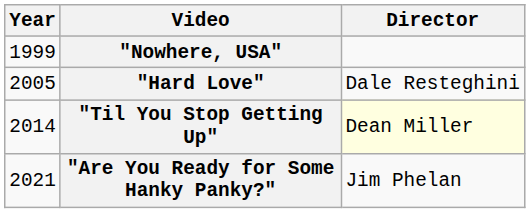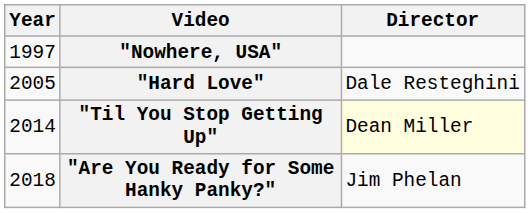 <table class="wikitable plainrowheaders">
 <tr>
 <th>Year</th>
 <th style="width:14em;">Video</th>
 <th>Director</th>
 </tr>
 <tr>
-<td>1999</td>
+<td>1997</td>
 <th scope="row">"Nowhere, USA"</th>
 <td></td>
 </tr>
 <tr>
 <td>2005</td>
 <th scope="row">"Hard Love"</th>
 <td>Dale Resteghini</td>
 </tr>
 <tr>
 <td>2014</td>
 <th scope="row">"Til You Stop Getting Up"</th>
 <td style="background: lightyellow;">Dean Miller</td>
 </tr>
 <tr>
-<td>2021</td>
+<td>2018</td>
 <th scope="row">"Are You Ready for Some Hanky Panky?"</th>
 <td>Jim Phelan</td>
 </tr>
 </table>
